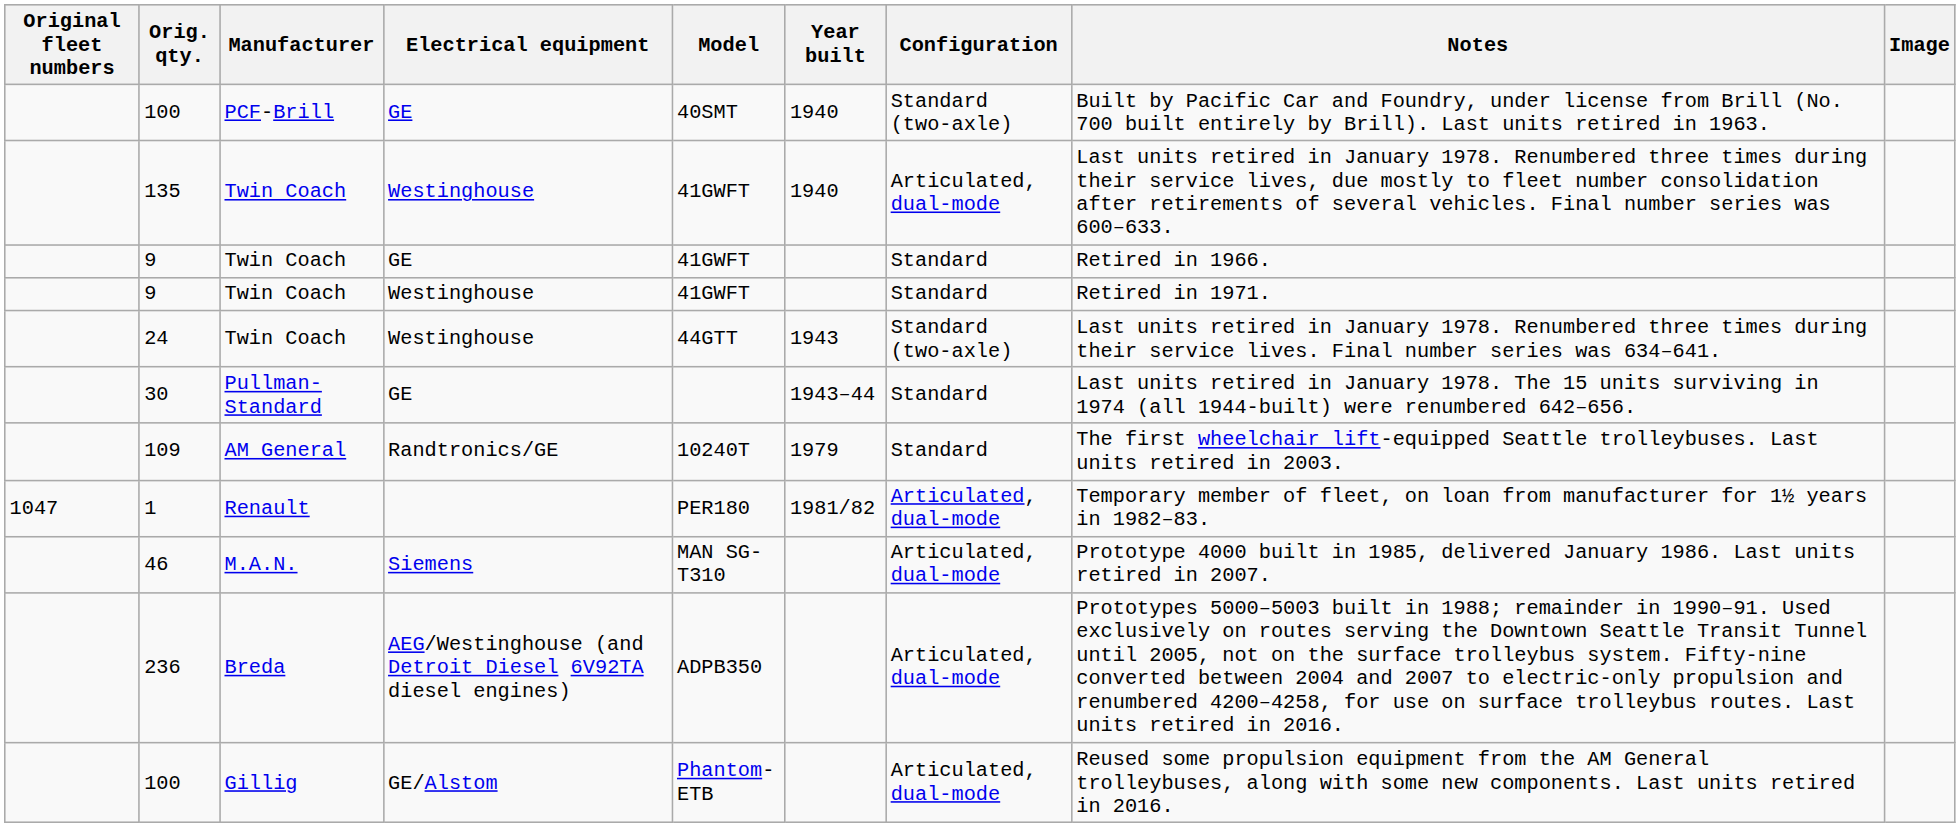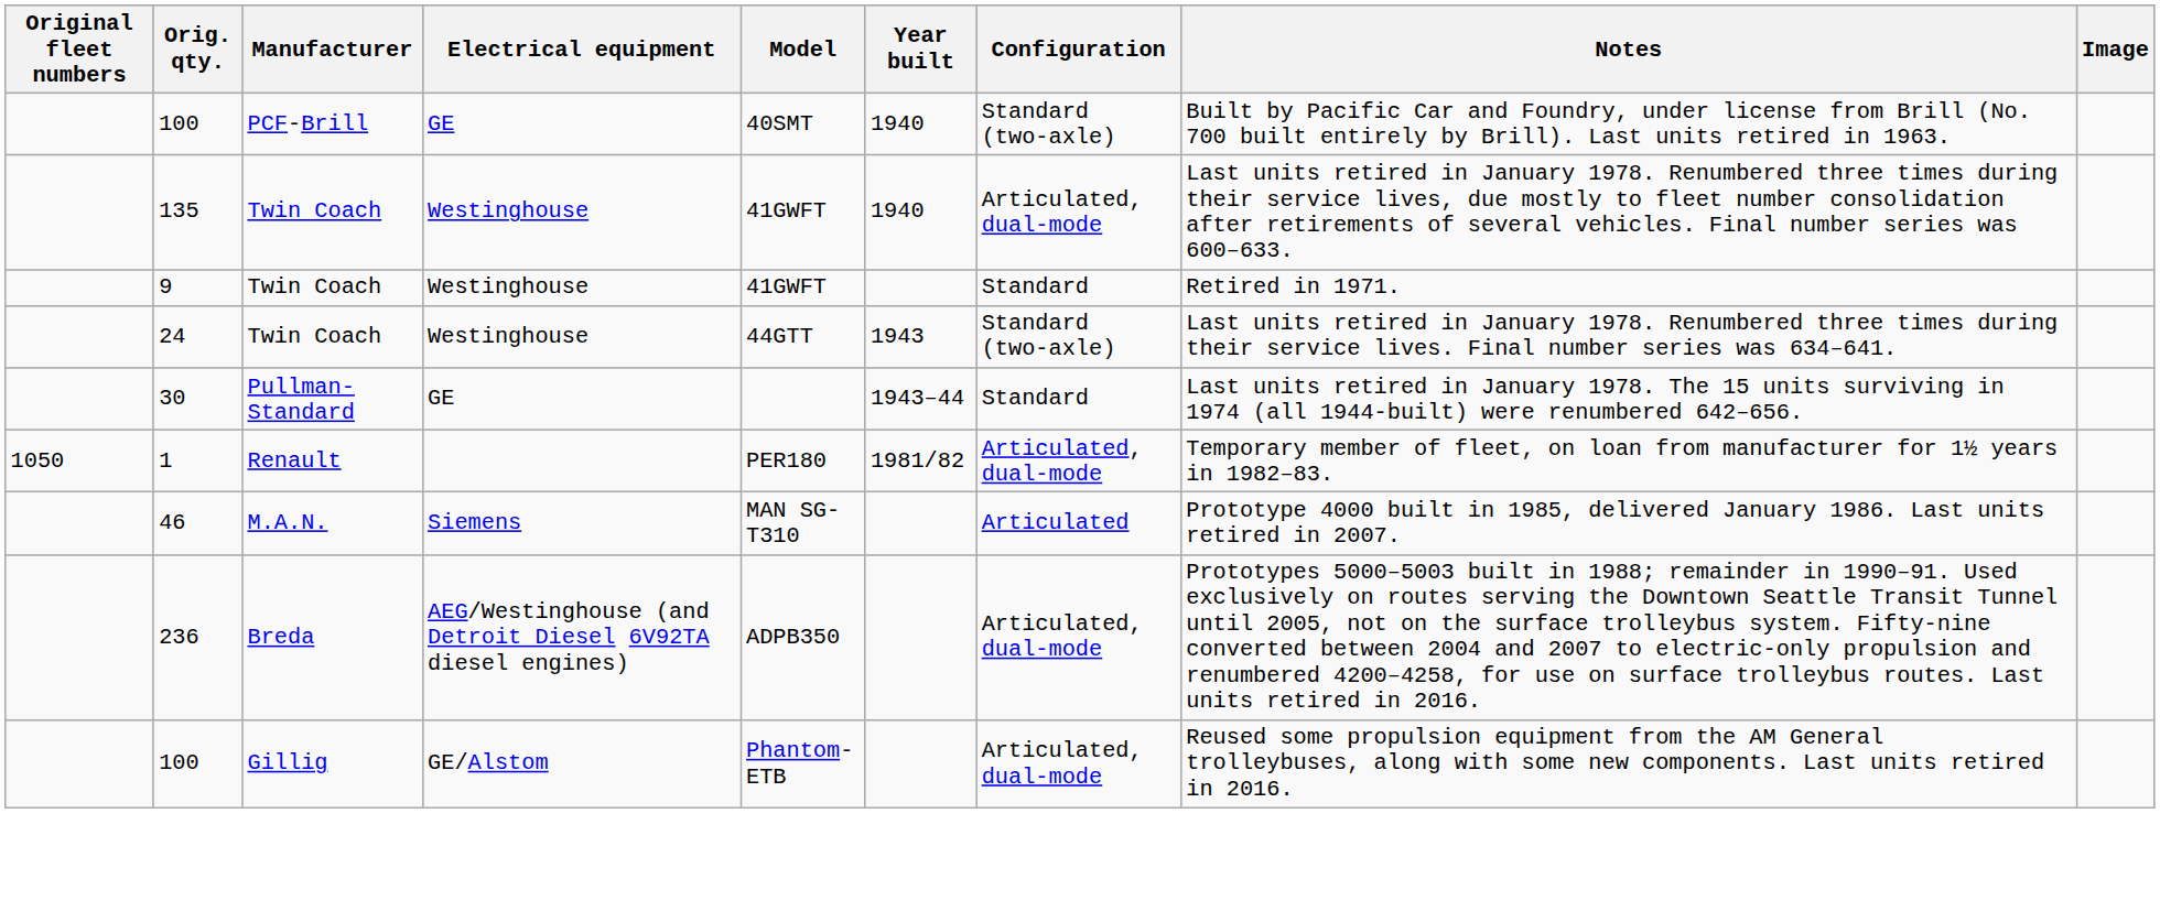 <table class="wikitable">
 <tr style="background:#E0E0E0;">
 <th>Original fleet numbers</th>
 <th>Orig. qty.</th>
 <th>Manufacturer</th>
 <th>Electrical equipment</th>
 <th>Model</th>
 <th>Year built</th>
 <th>Configuration</th>
 <th>Notes</th>
 <th>Image</th>
 </tr>
 <tr>
 <td></td>
 <td>100</td>
 <td><a href='#'>PCF</a>-<a href='#'>Brill</a></td>
 <td><a href='#'>GE</a></td>
 <td>40SMT</td>
 <td>1940</td>
 <td>Standard<br>(two-axle)</td>
 <td>Built by Pacific Car and Foundry, under license from Brill (No. 700 built entirely by Brill). Last units retired in 1963.</td>
 <td></td>
 </tr>
 <tr>
 <td></td>
 <td>135</td>
 <td><a href='#'>Twin Coach</a></td>
 <td><a href='#'>Westinghouse</a></td>
 <td>41GWFT</td>
 <td>1940</td>
 <td>Articulated, <a href='#'>dual-mode</a></td>
 <td>Last units retired in January 1978. Renumbered three times during their service lives, due mostly to fleet number consolidation after retirements of several vehicles. Final number series was 600–633.</td>
 <td></td>
 </tr>
 <tr>
 <td></td>
 <td>9</td>
 <td>Twin Coach</td>
-<td>GE</td>
-<td>41GWFT</td>
-<td></td>
-<td>Standard</td>
-<td>Retired in 1966.</td>
-<td></td>
-</tr>
-<tr>
-<td></td>
-<td>9</td>
-<td>Twin Coach</td>
 <td>Westinghouse</td>
 <td>41GWFT</td>
 <td></td>
 <td>Standard</td>
 <td>Retired in 1971.</td>
 <td></td>
 </tr>
 <tr>
 <td></td>
 <td>24</td>
 <td>Twin Coach</td>
 <td>Westinghouse</td>
 <td>44GTT</td>
 <td>1943</td>
 <td>Standard<br>(two-axle)</td>
 <td>Last units retired in January 1978. Renumbered three times during their service lives. Final number series was 634–641.</td>
 <td></td>
 </tr>
 <tr>
 <td></td>
 <td>30</td>
 <td><a href='#'>Pullman-Standard</a></td>
 <td>GE</td>
 <td></td>
 <td>1943–44</td>
 <td>Standard</td>
 <td>Last units retired in January 1978.  The 15 units surviving in 1974 (all 1944-built) were renumbered 642–656.</td>
 <td></td>
 </tr>
 <tr>
-<td> </td>
-<td>109</td>
-<td><a href='#'>AM General</a></td>
-<td>Randtronics/GE</td>
-<td>10240T</td>
-<td>1979</td>
-<td>Standard</td>
-<td>The first <a href='#'>wheelchair lift</a>-equipped Seattle trolleybuses. Last units retired in 2003.</td>
-<td></td>
-</tr>
-<tr>
-<td>1047</td>
+<td>1050</td>
 <td>1</td>
 <td><a href='#'>Renault</a></td>
 <td></td>
 <td>PER180</td>
 <td>1981/82</td>
 <td><a href='#'>Articulated</a>, <a href='#'>dual-mode</a></td>
 <td>Temporary member of fleet, on loan from manufacturer for 1½ years in 1982–83.</td>
 <td></td>
 </tr>
 <tr>
 <td></td>
 <td>46</td>
 <td><a href='#'>M.A.N.</a></td>
 <td><a href='#'>Siemens</a></td>
 <td>MAN SG-T310</td>
 <td></td>
-<td>Articulated, <a href='#'>dual-mode</a></td>
+<td><a href='#'>Articulated</a></td>
 <td>Prototype 4000 built in 1985, delivered January 1986. Last units retired in 2007.</td>
 <td></td>
 </tr>
 <tr>
 <td></td>
 <td>236</td>
 <td><a href='#'>Breda</a></td>
 <td><a href='#'>AEG</a>/Westinghouse (and <a href='#'>Detroit Diesel</a> <a href='#'>6V92TA</a> diesel engines)</td>
 <td>ADPB350</td>
 <td></td>
 <td>Articulated, <a href='#'>dual-mode</a></td>
 <td>Prototypes 5000–5003 built in 1988; remainder in 1990–91. Used exclusively on routes serving the Downtown Seattle Transit Tunnel until 2005, not on the surface trolleybus system. Fifty-nine converted between 2004 and 2007 to electric-only propulsion and renumbered 4200–4258, for use on surface trolleybus routes. Last units retired in 2016.</td>
 <td></td>
 </tr>
 <tr>
 <td></td>
 <td>100</td>
 <td><a href='#'>Gillig</a></td>
 <td>GE/<a href='#'>Alstom</a></td>
 <td><a href='#'>Phantom</a>-ETB</td>
 <td></td>
 <td>Articulated, <a href='#'>dual-mode</a></td>
 <td>Reused some propulsion equipment from the AM General trolleybuses, along with some new components. Last units retired in 2016.</td>
 <td></td>
 </tr>
 </table>
